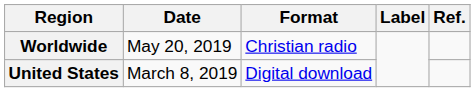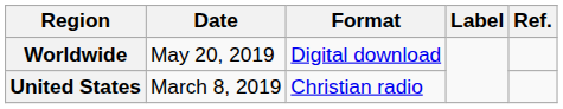 <table class="wikitable plainrowheaders">
 <tr>
 <th scope="col">Region</th>
 <th scope="col">Date</th>
 <th scope="col">Format</th>
 <th scope="col">Label</th>
 <th scope="col">Ref.</th>
 </tr>
 <tr>
 <th scope="row">Worldwide</th>
 <td>May 20, 2019</td>
-<td><a href='#'>Christian radio</a></td>
+<td><a href='#'>Digital download</a></td>
 <td rowspan="2"></td>
 <td></td>
 </tr>
 <tr>
 <th scope="row">United States</th>
 <td>March 8, 2019</td>
-<td><a href='#'>Digital download</a></td>
+<td><a href='#'>Christian radio</a></td>
 <td></td>
 </tr>
 </table>
